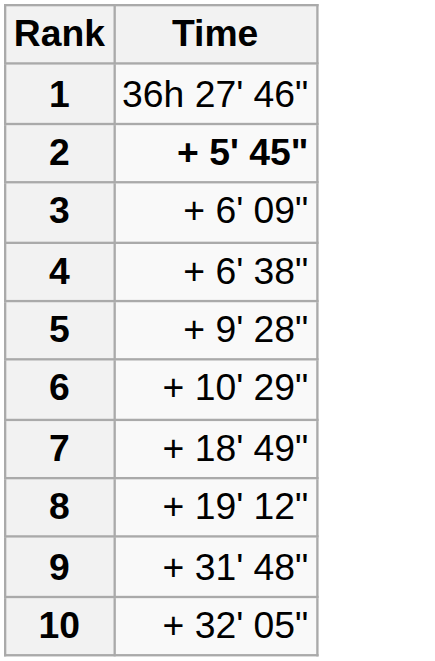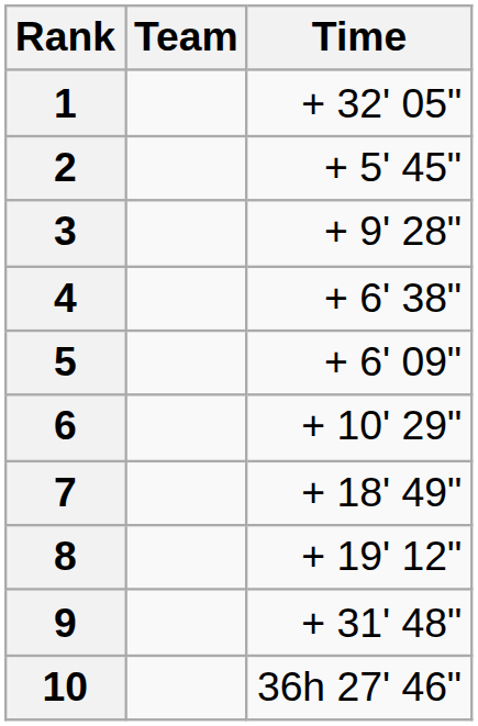 <table class="wikitable" style="margin-bottom:0;">
 <tr>
 <th scope="col">Rank</th>
+<th scope="col">Team</th>
 <th scope="col">Time</th>
 </tr>
 <tr>
 <th scope="row">1</th>
-<td align="right">36h 27' 46"</td>
+<td> </td>
+<td align="right">+ 32' 05"</td>
 </tr>
 <tr>
 <th scope="row">2</th>
-<td align="right"><strong>+ 5' 45"</strong></td>
+<td></td>
+<td align="right">+ 5' 45"</td>
 </tr>
 <tr>
 <th scope="row">3</th>
-<td align="right">+ 6' 09"</td>
+<td></td>
+<td align="right">+ 9' 28"</td>
 </tr>
 <tr>
 <th scope="row">4</th>
+<td></td>
 <td align="right">+ 6' 38"</td>
 </tr>
 <tr>
 <th scope="row">5</th>
-<td align="right">+ 9' 28"</td>
+<td></td>
+<td align="right">+ 6' 09"</td>
 </tr>
 <tr>
 <th scope="row">6</th>
+<td></td>
 <td align="right">+ 10' 29"</td>
 </tr>
 <tr>
 <th scope="row">7</th>
+<td></td>
 <td align="right">+ 18' 49"</td>
 </tr>
 <tr>
 <th scope="row">8</th>
+<td></td>
 <td align="right">+ 19' 12"</td>
 </tr>
 <tr>
 <th scope="row">9</th>
+<td></td>
 <td align="right">+ 31' 48"</td>
 </tr>
 <tr>
 <th scope="row">10</th>
-<td align="right">+ 32' 05"</td>
+<td></td>
+<td align="right">36h 27' 46"</td>
 </tr>
 </table>
